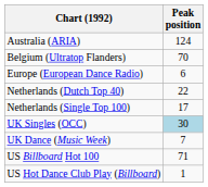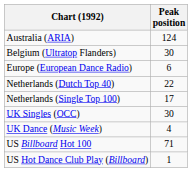 <table class="wikitable sortable">
 <tr>
 <th>Chart (1992)</th>
 <th>Peak<br>position</th>
 </tr>
 <tr>
 <td>Australia (<a href='#'>ARIA</a>)</td>
 <td align="center">124</td>
 </tr>
 <tr>
 <td>Belgium (<a href='#'>Ultratop</a> Flanders)</td>
-<td align="center">70</td>
+<td align="center">30</td>
 </tr>
 <tr>
 <td>Europe (<a href='#'>European Dance Radio</a>)</td>
 <td align="center">6</td>
 </tr>
 <tr>
 <td>Netherlands (<a href='#'>Dutch Top 40</a>)</td>
 <td align="center">22</td>
 </tr>
 <tr>
 <td>Netherlands (<a href='#'>Single Top 100</a>)</td>
 <td align="center">17</td>
 </tr>
 <tr>
 <td><a href='#'>UK Singles</a> (<a href='#'>OCC</a>)</td>
-<td align="center" style="background: lightblue;">30</td>
+<td align="center">30</td>
 </tr>
 <tr>
 <td><a href='#'>UK Dance</a> (<em><a href='#'>Music Week</a></em>)</td>
-<td align="center">7</td>
+<td align="center">4</td>
 </tr>
 <tr>
 <td>US <em><a href='#'>Billboard</a></em> <a href='#'>Hot 100</a></td>
 <td align="center">71</td>
 </tr>
 <tr>
 <td>US <a href='#'>Hot Dance Club Play</a> (<em><a href='#'>Billboard</a></em>)</td>
 <td align="center">1</td>
 </tr>
 </table>
